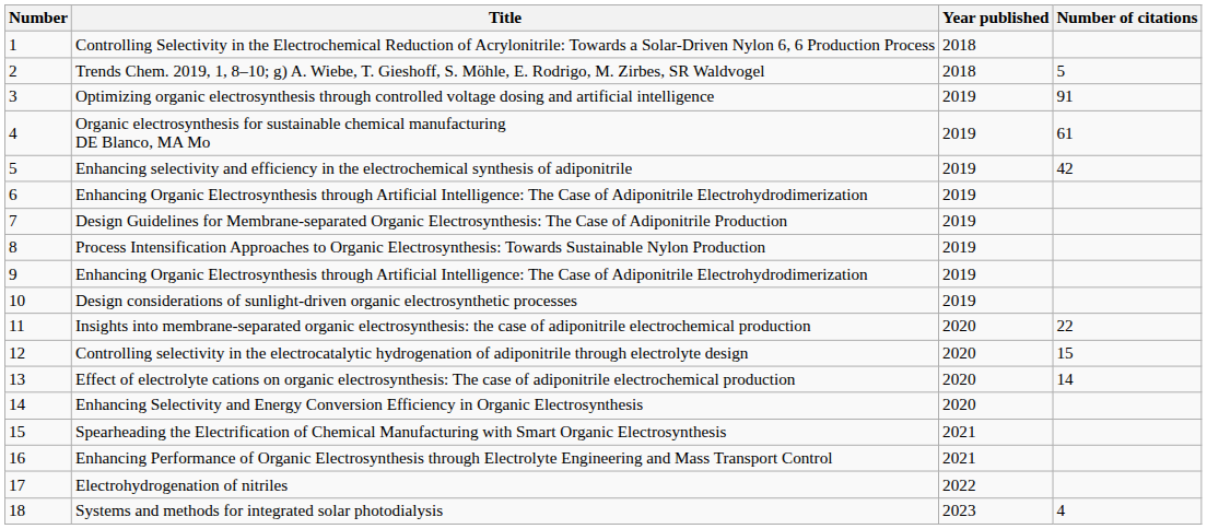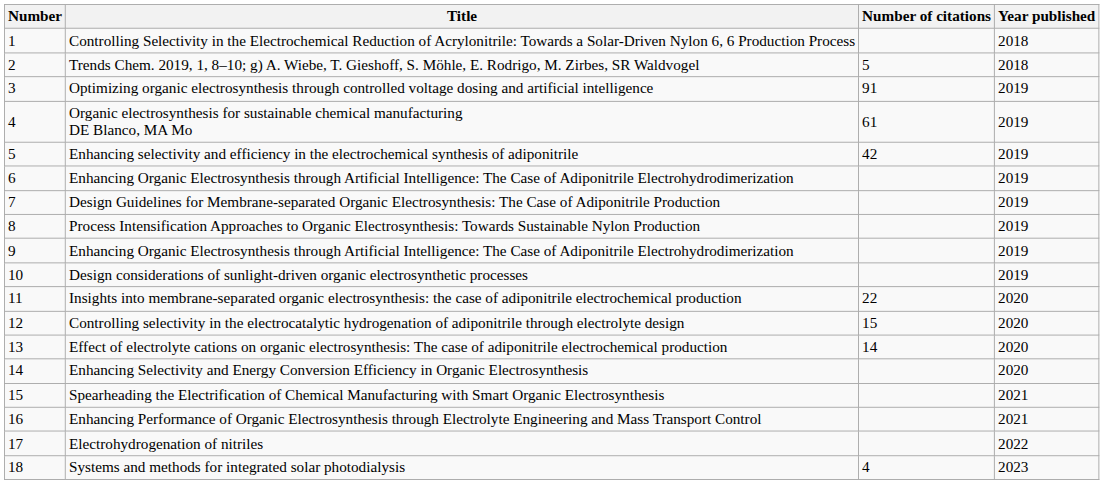 <table class="wikitable">
 <tr>
 <th>Number</th>
 <th>Title</th>
+<th>Number of citations</th>
 <th>Year published</th>
-<th>Number of citations</th>
 </tr>
 <tr>
 <td>1</td>
 <td>Controlling Selectivity in the Electrochemical Reduction of Acrylonitrile: Towards a Solar-Driven Nylon 6, 6 Production Process</td>
+<td></td>
 <td>2018</td>
-<td></td>
 </tr>
 <tr>
 <td>2</td>
 <td>Trends Chem. 2019, 1, 8–10; g) A. Wiebe, T. Gieshoff, S. Möhle, E. Rodrigo, M. Zirbes, SR Waldvogel</td>
+<td>5</td>
 <td>2018</td>
-<td>5</td>
 </tr>
 <tr>
 <td>3</td>
 <td>Optimizing organic electrosynthesis through controlled voltage dosing and artificial intelligence</td>
+<td>91</td>
 <td>2019</td>
-<td>91</td>
 </tr>
 <tr>
 <td>4</td>
 <td>Organic electrosynthesis for sustainable chemical manufacturing<br>DE Blanco, MA Mo</td>
+<td>61</td>
 <td>2019</td>
-<td>61</td>
 </tr>
 <tr>
 <td>5</td>
 <td>Enhancing selectivity and efficiency in the electrochemical synthesis of adiponitrile</td>
+<td>42</td>
 <td>2019</td>
-<td>42</td>
 </tr>
 <tr>
 <td>6</td>
 <td>Enhancing Organic Electrosynthesis through Artificial Intelligence: The Case of Adiponitrile Electrohydrodimerization</td>
+<td></td>
 <td>2019</td>
-<td></td>
 </tr>
 <tr>
 <td>7</td>
 <td>Design Guidelines for Membrane-separated Organic Electrosynthesis: The Case of Adiponitrile Production</td>
+<td></td>
 <td>2019</td>
-<td></td>
 </tr>
 <tr>
 <td>8</td>
 <td>Process Intensification Approaches to Organic Electrosynthesis: Towards Sustainable Nylon Production</td>
+<td></td>
 <td>2019</td>
-<td></td>
 </tr>
 <tr>
 <td>9</td>
 <td>Enhancing Organic Electrosynthesis through Artificial Intelligence: The Case of Adiponitrile Electrohydrodimerization</td>
+<td></td>
 <td>2019</td>
-<td></td>
 </tr>
 <tr>
 <td>10</td>
 <td>Design considerations of sunlight-driven organic electrosynthetic processes</td>
+<td></td>
 <td>2019</td>
-<td></td>
 </tr>
 <tr>
 <td>11</td>
 <td>Insights into membrane-separated organic electrosynthesis: the case of adiponitrile electrochemical production</td>
+<td>22</td>
 <td>2020</td>
-<td>22</td>
 </tr>
 <tr>
 <td>12</td>
 <td>Controlling selectivity in the electrocatalytic hydrogenation of adiponitrile through electrolyte design</td>
+<td>15</td>
 <td>2020</td>
-<td>15</td>
 </tr>
 <tr>
 <td>13</td>
 <td>Effect of electrolyte cations on organic electrosynthesis: The case of adiponitrile electrochemical production</td>
+<td>14</td>
 <td>2020</td>
-<td>14</td>
 </tr>
 <tr>
 <td>14</td>
 <td>Enhancing Selectivity and Energy Conversion Efficiency in Organic Electrosynthesis</td>
+<td></td>
 <td>2020</td>
-<td></td>
 </tr>
 <tr>
 <td>15</td>
 <td>Spearheading the Electrification of Chemical Manufacturing with Smart Organic Electrosynthesis</td>
+<td></td>
 <td>2021</td>
-<td></td>
 </tr>
 <tr>
 <td>16</td>
 <td>Enhancing Performance of Organic Electrosynthesis through Electrolyte Engineering and Mass Transport Control</td>
+<td></td>
 <td>2021</td>
-<td></td>
 </tr>
 <tr>
 <td>17</td>
 <td>Electrohydrogenation of nitriles</td>
+<td></td>
 <td>2022</td>
-<td></td>
 </tr>
 <tr>
 <td>18</td>
 <td>Systems and methods for integrated solar photodialysis</td>
+<td>4</td>
 <td>2023</td>
-<td>4</td>
 </tr>
 </table>
